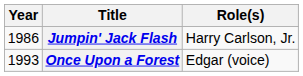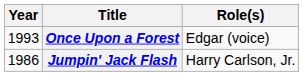 <table class="wikitable plainrowheaders">
 <tr>
 <th scope="col">Year</th>
 <th scope="col">Title</th>
 <th scope="col">Role(s)</th>
 </tr>
 <tr>
+<td>1993</td>
+<th scope="row"><em><a href='#'>Once Upon a Forest</a></em></th>
+<td>Edgar (voice)</td>
+</tr>
+<tr>
 <td>1986</td>
 <th scope="row"><em><a href='#'>Jumpin' Jack Flash</a></em></th>
 <td>Harry Carlson, Jr.</td>
 </tr>
-<tr>
-<td>1993</td>
-<th scope="row"><em><a href='#'>Once Upon a Forest</a></em></th>
-<td>Edgar (voice)</td>
-</tr>
 </table>
